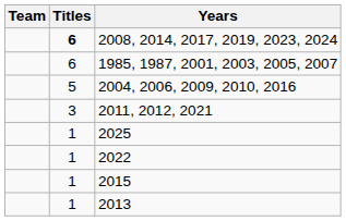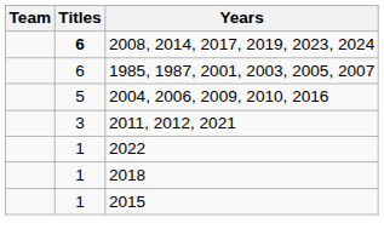 <table class="wikitable sortable" style="text-align:center">
 <tr>
 <th>Team</th>
 <th>Titles</th>
 <th>Years</th>
 </tr>
 <tr>
 <td style=><strong></strong></td>
 <td><strong>6</strong></td>
 <td align=left>2008, 2014, 2017, 2019, 2023, 2024</td>
 </tr>
 <tr>
 <td style=><strong></strong></td>
 <td>6</td>
 <td align=left>1985, 1987, 2001, 2003, 2005, 2007</td>
 </tr>
 <tr>
 <td style=><strong></strong></td>
 <td>5</td>
 <td align=left>2004, 2006, 2009, 2010, 2016</td>
 </tr>
 <tr>
 <td style=><strong></strong></td>
 <td>3</td>
 <td align=left>2011, 2012, 2021</td>
 </tr>
 <tr>
 <td style=><strong></strong></td>
 <td>1</td>
-<td align=left>2025</td>
+<td align=left>2022</td>
 </tr>
 <tr>
 <td style=><strong></strong></td>
 <td>1</td>
-<td align=left>2022</td>
+<td align=left>2018</td>
 </tr>
 <tr>
 <td style=><strong></strong></td>
 <td>1</td>
 <td align=left>2015</td>
 </tr>
-<tr>
-<td style=><strong></strong></td>
-<td>1</td>
-<td align=left>2013</td>
-</tr>
 </table>
